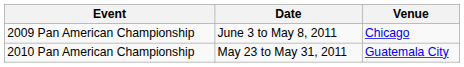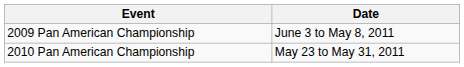 <table class="wikitable" width=600>
 <tr>
 <th>Event</th>
 <th>Date</th>
-<th>Venue</th>
 </tr>
 <tr>
 <td>2009 Pan American Championship</td>
 <td>June 3 to May 8, 2011</td>
-<td> <a href='#'>Chicago</a></td>
 </tr>
 <tr>
 <td>2010 Pan American Championship</td>
 <td>May 23 to May 31, 2011</td>
-<td> <a href='#'>Guatemala City</a></td>
 </tr>
 </table>
